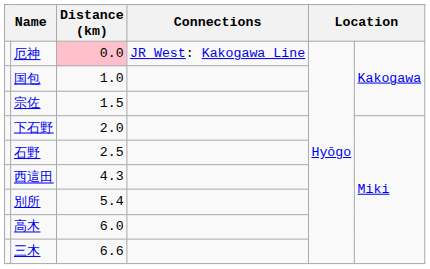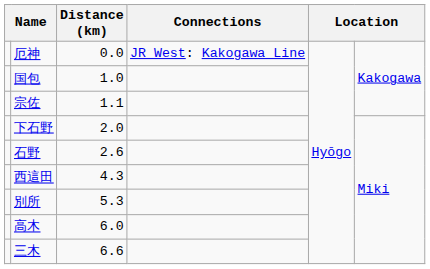 <table class="wikitable" rules="all">
 <tr>
 <th colspan="2">Name</th>
 <th style="width: 3em;">Distance (km)</th>
 <th>Connections</th>
 <th colspan="2">Location</th>
 </tr>
 <tr>
 <td></td>
 <td><a href='#'>厄神</a></td>
-<td style="background: pink; text-align: right;">0.0</td>
+<td style="text-align: right;">0.0</td>
 <td><a href='#'>JR West</a>: <a href='#'>Kakogawa Line</a></td>
 <td style="text-align: center; width: 1.5em;" rowspan="9"><a href='#'>Hyōgo</a></td>
 <td rowspan="3"><a href='#'>Kakogawa</a></td>
 </tr>
 <tr>
 <td></td>
 <td><a href='#'>国包</a></td>
 <td style="text-align: right;">1.0</td>
 <td> </td>
 </tr>
 <tr>
 <td></td>
 <td><a href='#'>宗佐</a></td>
-<td style="text-align: right;">1.5</td>
+<td style="text-align: right;">1.1</td>
 <td> </td>
 </tr>
 <tr>
 <td></td>
 <td><a href='#'>下石野</a></td>
 <td style="text-align: right;">2.0</td>
 <td> </td>
 <td rowspan="6"><a href='#'>Miki</a></td>
 </tr>
 <tr>
 <td></td>
 <td><a href='#'>石野</a></td>
-<td style="text-align: right;">2.5</td>
+<td style="text-align: right;">2.6</td>
 <td> </td>
 </tr>
 <tr>
 <td></td>
 <td><a href='#'>西這田</a></td>
 <td style="text-align: right;">4.3</td>
 <td> </td>
 </tr>
 <tr>
 <td></td>
 <td><a href='#'>別所</a></td>
-<td style="text-align: right;">5.4</td>
+<td style="text-align: right;">5.3</td>
 <td> </td>
 </tr>
 <tr>
 <td></td>
 <td><a href='#'>高木</a></td>
 <td style="text-align: right;">6.0</td>
 <td> </td>
 </tr>
 <tr>
 <td></td>
 <td><a href='#'>三木</a></td>
 <td style="text-align: right;">6.6</td>
 <td> </td>
 </tr>
 </table>
